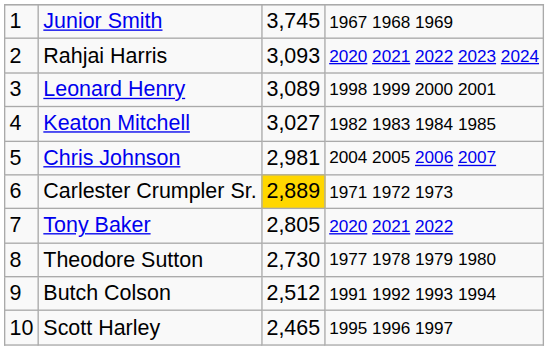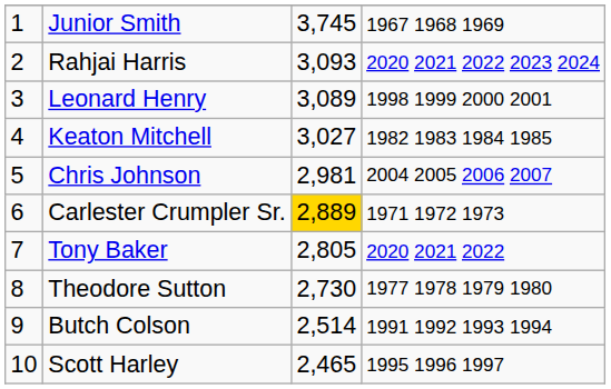 <table class="wikitable">
 <tr>
 </tr>
 <tr>
 <td>1</td>
 <td><a href='#'>Junior Smith</a></td>
 <td>3,745</td>
 <td style="font-size:80%;">1967 1968 1969</td>
 </tr>
 <tr>
 <td>2</td>
 <td>Rahjai Harris</td>
 <td>3,093</td>
 <td style="font-size:80%;"><a href='#'>2020</a> <a href='#'>2021</a> <a href='#'>2022</a> <a href='#'>2023</a> <a href='#'>2024</a></td>
 </tr>
 <tr>
 <td>3</td>
 <td><a href='#'>Leonard Henry</a></td>
 <td>3,089</td>
 <td style="font-size:80%;">1998 1999 2000 2001</td>
 </tr>
 <tr>
 <td>4</td>
 <td><a href='#'>Keaton Mitchell</a></td>
 <td>3,027</td>
 <td style="font-size:80%;">1982 1983 1984 1985</td>
 </tr>
 <tr>
 <td>5</td>
 <td><a href='#'>Chris Johnson</a></td>
 <td>2,981</td>
 <td style="font-size:80%;">2004 2005 <a href='#'>2006</a> <a href='#'>2007</a></td>
 </tr>
 <tr>
 <td>6</td>
 <td>Carlester Crumpler Sr.</td>
 <td style="background: gold;">2,889</td>
 <td style="font-size:80%;">1971 1972 1973</td>
 </tr>
 <tr>
 <td>7</td>
 <td><a href='#'>Tony Baker</a></td>
 <td>2,805</td>
 <td style="font-size:80%;"><a href='#'>2020</a> <a href='#'>2021</a> <a href='#'>2022</a></td>
 </tr>
 <tr>
 <td>8</td>
 <td>Theodore Sutton</td>
 <td>2,730</td>
 <td style="font-size:80%;">1977 1978 1979 1980</td>
 </tr>
 <tr>
 <td>9</td>
 <td>Butch Colson</td>
-<td>2,512</td>
+<td>2,514</td>
 <td style="font-size:80%;">1991 1992 1993 1994</td>
 </tr>
 <tr>
 <td>10</td>
 <td>Scott Harley</td>
 <td>2,465</td>
 <td style="font-size:80%;">1995 1996 1997</td>
 </tr>
 </table>
